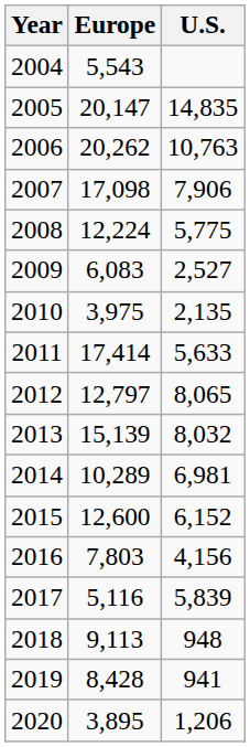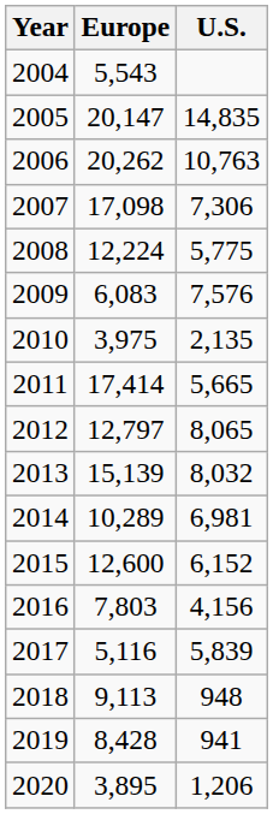 <table class="wikitable" style="text-align: center;">
 <tr>
 <th>Year</th>
 <th>Europe</th>
 <th>U.S.</th>
 </tr>
 <tr>
 <td>2004</td>
 <td>5,543</td>
 <td></td>
 </tr>
 <tr>
 <td>2005</td>
 <td>20,147</td>
 <td>14,835</td>
 </tr>
 <tr>
 <td>2006</td>
 <td>20,262</td>
 <td>10,763</td>
 </tr>
 <tr>
 <td>2007</td>
 <td>17,098</td>
-<td>7,906</td>
+<td>7,306</td>
 </tr>
 <tr>
 <td>2008</td>
 <td>12,224</td>
 <td>5,775</td>
 </tr>
 <tr>
 <td>2009</td>
 <td>6,083</td>
-<td>2,527</td>
+<td>7,576</td>
 </tr>
 <tr>
 <td>2010</td>
 <td>3,975</td>
 <td>2,135</td>
 </tr>
 <tr>
 <td>2011</td>
 <td>17,414</td>
-<td>5,633</td>
+<td>5,665</td>
 </tr>
 <tr>
 <td>2012</td>
 <td>12,797</td>
 <td>8,065</td>
 </tr>
 <tr>
 <td>2013</td>
 <td>15,139</td>
 <td>8,032</td>
 </tr>
 <tr>
 <td>2014</td>
 <td>10,289</td>
 <td>6,981</td>
 </tr>
 <tr>
 <td>2015</td>
 <td>12,600</td>
 <td>6,152</td>
 </tr>
 <tr>
 <td>2016</td>
 <td>7,803</td>
 <td>4,156</td>
 </tr>
 <tr>
 <td>2017</td>
 <td>5,116</td>
 <td>5,839</td>
 </tr>
 <tr>
 <td>2018</td>
 <td>9,113</td>
 <td>948</td>
 </tr>
 <tr>
 <td>2019</td>
 <td>8,428</td>
 <td>941</td>
 </tr>
 <tr>
 <td>2020</td>
 <td>3,895</td>
 <td>1,206</td>
 </tr>
 </table>
